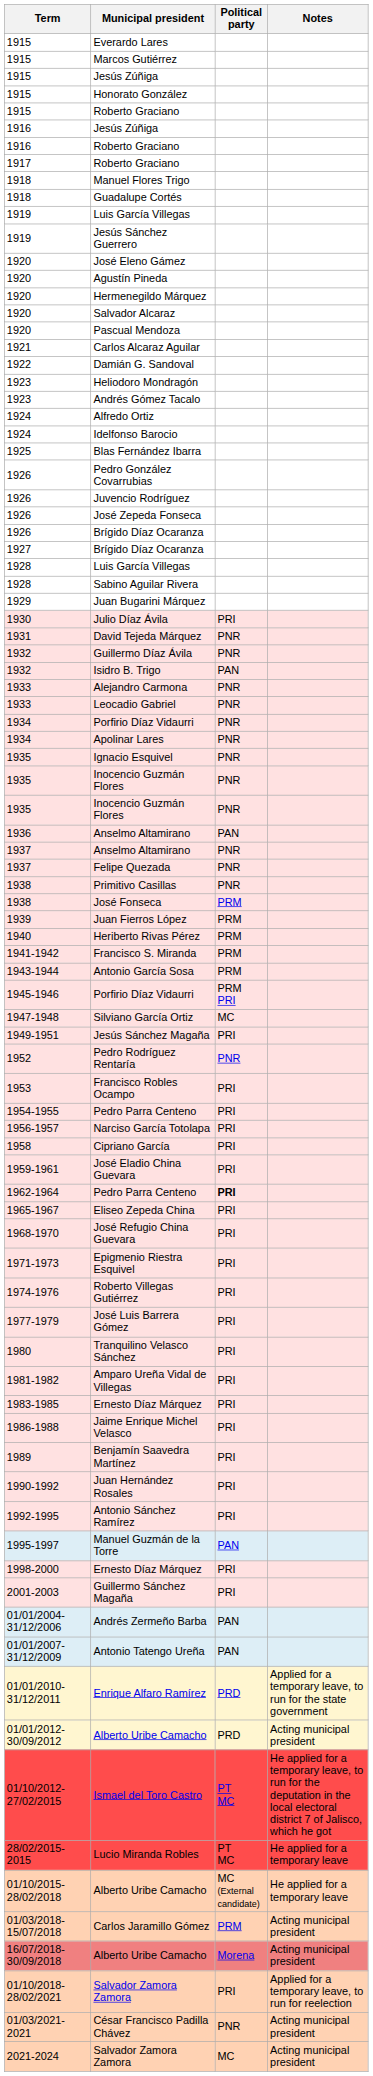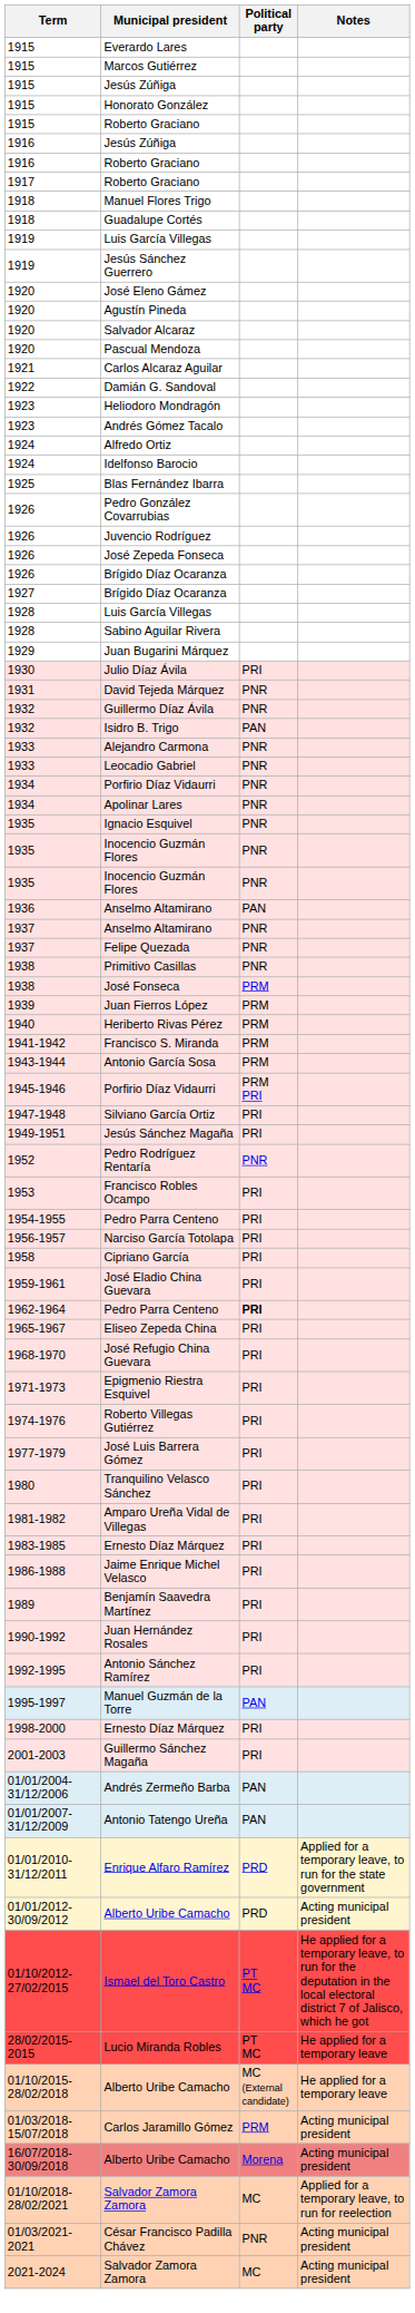 <table class="wikitable">
 <tr>
 <th width=120px>Term</th>
 <th width=175px>Municipal president</th>
 <th width=70px>Political party</th>
 <th width=140>Notes</th>
 </tr>
 <tr style="background:#ffffff">
 <td>1915</td>
 <td>Everardo Lares</td>
 <td></td>
 <td></td>
 </tr>
 <tr style="background:#ffffff">
 <td>1915</td>
 <td>Marcos Gutiérrez</td>
 <td></td>
 <td></td>
 </tr>
 <tr style="background:#ffffff">
 <td>1915</td>
 <td>Jesús Zúñiga</td>
 <td></td>
 <td></td>
 </tr>
 <tr style="background:#ffffff">
 <td>1915</td>
 <td>Honorato González</td>
 <td></td>
 <td></td>
 </tr>
 <tr style="background:#ffffff">
 <td>1915</td>
 <td>Roberto Graciano</td>
 <td></td>
 <td></td>
 </tr>
 <tr style="background:#ffffff">
 <td>1916</td>
 <td>Jesús Zúñiga</td>
 <td></td>
 <td></td>
 </tr>
 <tr style="background:#ffffff">
 <td>1916</td>
 <td>Roberto Graciano</td>
 <td></td>
 <td></td>
 </tr>
 <tr style="background:#ffffff">
 <td>1917</td>
 <td>Roberto Graciano</td>
 <td></td>
 <td></td>
 </tr>
 <tr style="background:#ffffff">
 <td>1918</td>
 <td>Manuel Flores Trigo</td>
 <td></td>
 <td></td>
 </tr>
 <tr style="background:#ffffff">
 <td>1918</td>
 <td>Guadalupe Cortés</td>
 <td></td>
 <td></td>
 </tr>
 <tr style="background:#ffffff">
 <td>1919</td>
 <td>Luis García Villegas</td>
 <td></td>
 <td></td>
 </tr>
 <tr style="background:#ffffff">
 <td>1919</td>
 <td>Jesús Sánchez Guerrero</td>
 <td></td>
 <td></td>
 </tr>
 <tr style="background:#ffffff">
 <td>1920</td>
 <td>José Eleno Gámez</td>
 <td></td>
 <td></td>
 </tr>
 <tr style="background:#ffffff">
 <td>1920</td>
 <td>Agustín Pineda</td>
-<td></td>
-<td></td>
-</tr>
-<tr style="background:#ffffff">
-<td>1920</td>
-<td>Hermenegildo Márquez</td>
 <td></td>
 <td></td>
 </tr>
 <tr style="background:#ffffff">
 <td>1920</td>
 <td>Salvador Alcaraz</td>
 <td></td>
 <td></td>
 </tr>
 <tr style="background:#ffffff">
 <td>1920</td>
 <td>Pascual Mendoza</td>
 <td></td>
 <td></td>
 </tr>
 <tr style="background:#ffffff">
 <td>1921</td>
 <td>Carlos Alcaraz Aguilar</td>
 <td></td>
 <td></td>
 </tr>
 <tr style="background:#ffffff">
 <td>1922</td>
 <td>Damián G. Sandoval</td>
 <td></td>
 <td></td>
 </tr>
 <tr style="background:#ffffff">
 <td>1923</td>
 <td>Heliodoro Mondragón</td>
 <td></td>
 <td></td>
 </tr>
 <tr style="background:#ffffff">
 <td>1923</td>
 <td>Andrés Gómez Tacalo</td>
 <td></td>
 <td></td>
 </tr>
 <tr style="background:#ffffff">
 <td>1924</td>
 <td>Alfredo Ortiz</td>
 <td></td>
 <td></td>
 </tr>
 <tr style="background:#ffffff">
 <td>1924</td>
 <td>Idelfonso Barocio</td>
 <td></td>
 <td></td>
 </tr>
 <tr style="background:#ffffff">
 <td>1925</td>
 <td>Blas Fernández Ibarra</td>
 <td></td>
 <td></td>
 </tr>
 <tr style="background:#ffffff">
 <td>1926</td>
 <td>Pedro González Covarrubias</td>
 <td></td>
 <td></td>
 </tr>
 <tr style="background:#ffffff">
 <td>1926</td>
 <td>Juvencio Rodríguez</td>
 <td></td>
 <td></td>
 </tr>
 <tr style="background:#ffffff">
 <td>1926</td>
 <td>José Zepeda Fonseca</td>
 <td></td>
 <td></td>
 </tr>
 <tr style="background:#ffffff">
 <td>1926</td>
 <td>Brígido Díaz Ocaranza</td>
 <td></td>
 <td></td>
 </tr>
 <tr style="background:#ffffff">
 <td>1927</td>
 <td>Brígido Díaz Ocaranza</td>
 <td></td>
 <td></td>
 </tr>
 <tr style="background:#ffffff">
 <td>1928</td>
 <td>Luis García Villegas</td>
 <td></td>
 <td></td>
 </tr>
 <tr style="background:#ffffff">
 <td>1928</td>
 <td>Sabino Aguilar Rivera</td>
 <td></td>
 <td></td>
 </tr>
 <tr style="background:#ffffff">
 <td>1929</td>
 <td>Juan Bugarini Márquez</td>
 <td></td>
 <td></td>
 </tr>
 <tr style="background:#ffe1e1">
 <td>1930</td>
 <td>Julio Díaz Ávila</td>
 <td>PRI </td>
 <td></td>
 </tr>
 <tr style="background:#ffe1e1">
 <td>1931</td>
 <td>David Tejeda Márquez</td>
 <td>PNR </td>
 <td></td>
 </tr>
 <tr style="background:#ffe1e1">
 <td>1932</td>
 <td>Guillermo Díaz Ávila</td>
 <td>PNR </td>
 <td></td>
 </tr>
 <tr style="background:#ffe1e1">
 <td>1932</td>
 <td>Isidro B. Trigo</td>
 <td>PAN </td>
 <td></td>
 </tr>
 <tr style="background:#ffe1e1">
 <td>1933</td>
 <td>Alejandro Carmona</td>
 <td>PNR </td>
 <td></td>
 </tr>
 <tr style="background:#ffe1e1">
 <td>1933</td>
 <td>Leocadio Gabriel</td>
 <td>PNR </td>
 <td></td>
 </tr>
 <tr style="background:#ffe1e1">
 <td>1934</td>
 <td>Porfirio Díaz Vidaurri</td>
 <td>PNR </td>
 <td></td>
 </tr>
 <tr style="background:#ffe1e1">
 <td>1934</td>
 <td>Apolinar Lares</td>
 <td>PNR </td>
 <td></td>
 </tr>
 <tr style="background:#ffe1e1">
 <td>1935</td>
 <td>Ignacio Esquivel</td>
 <td>PNR </td>
 <td></td>
 </tr>
 <tr style="background:#ffe1e1">
 <td>1935</td>
 <td>Inocencio Guzmán Flores</td>
 <td>PNR </td>
 <td></td>
 </tr>
 <tr style="background:#ffe1e1">
 <td>1935</td>
 <td>Inocencio Guzmán Flores</td>
 <td>PNR </td>
 <td></td>
 </tr>
 <tr style="background:#ffe1e1">
 <td>1936</td>
 <td>Anselmo Altamirano</td>
 <td>PAN </td>
 <td></td>
 </tr>
 <tr style="background:#ffe1e1">
 <td>1937</td>
 <td>Anselmo Altamirano</td>
 <td>PNR </td>
 <td></td>
 </tr>
 <tr style="background:#ffe1e1">
 <td>1937</td>
 <td>Felipe Quezada</td>
 <td>PNR </td>
 <td></td>
 </tr>
 <tr style="background:#ffe1e1">
 <td>1938</td>
 <td>Primitivo Casillas</td>
 <td>PNR </td>
 <td></td>
 </tr>
 <tr style="background:#ffe1e1">
 <td>1938</td>
 <td>José Fonseca</td>
 <td><a href='#'>PRM</a> </td>
 <td></td>
 </tr>
 <tr style="background:#ffe1e1">
 <td>1939</td>
 <td>Juan Fierros López</td>
 <td>PRM </td>
 <td></td>
 </tr>
 <tr style="background:#ffe1e1">
 <td>1940</td>
 <td>Heriberto Rivas Pérez</td>
 <td>PRM </td>
 <td></td>
 </tr>
 <tr style="background:#ffe1e1">
 <td>1941-1942</td>
 <td>Francisco S. Miranda</td>
 <td>PRM </td>
 <td></td>
 </tr>
 <tr style="background:#ffe1e1">
 <td>1943-1944</td>
 <td>Antonio García Sosa</td>
 <td>PRM </td>
 <td></td>
 </tr>
 <tr style="background:#ffe1e1">
 <td>1945-1946</td>
 <td>Porfirio Díaz Vidaurri</td>
 <td>PRM <br> <a href='#'>PRI</a> </td>
 <td></td>
 </tr>
 <tr style="background:#ffe1e1">
 <td>1947-1948</td>
 <td>Silviano García Ortiz</td>
-<td>MC </td>
+<td>PRI </td>
 <td></td>
 </tr>
 <tr style="background:#ffe1e1">
 <td>1949-1951</td>
 <td>Jesús Sánchez Magaña</td>
 <td>PRI </td>
 <td></td>
 </tr>
 <tr style="background:#ffe1e1">
 <td>1952</td>
 <td>Pedro Rodríguez Rentaría</td>
 <td><a href='#'>PNR</a> </td>
 <td></td>
 </tr>
 <tr style="background:#ffe1e1">
 <td>1953</td>
 <td>Francisco Robles Ocampo</td>
 <td>PRI </td>
 <td></td>
 </tr>
 <tr style="background:#ffe1e1">
 <td>1954-1955</td>
 <td>Pedro Parra Centeno</td>
 <td>PRI </td>
 <td></td>
 </tr>
 <tr style="background:#ffe1e1">
 <td>1956-1957</td>
 <td>Narciso García Totolapa</td>
 <td>PRI </td>
 <td></td>
 </tr>
 <tr style="background:#ffe1e1">
 <td>1958</td>
 <td>Cipriano García</td>
 <td>PRI </td>
 <td></td>
 </tr>
 <tr style="background:#ffe1e1">
 <td>1959-1961</td>
 <td>José Eladio China Guevara</td>
 <td>PRI </td>
 <td></td>
 </tr>
 <tr style="background:#ffe1e1">
 <td>1962-1964</td>
 <td>Pedro Parra Centeno</td>
 <td><strong>PRI </strong></td>
 <td></td>
 </tr>
 <tr style="background:#ffe1e1">
 <td>1965-1967</td>
 <td>Eliseo Zepeda China</td>
 <td>PRI </td>
 <td></td>
 </tr>
 <tr style="background:#ffe1e1">
 <td>1968-1970</td>
 <td>José Refugio China Guevara</td>
 <td>PRI </td>
 <td></td>
 </tr>
 <tr style="background:#ffe1e1">
 <td>1971-1973</td>
 <td>Epigmenio Riestra Esquivel</td>
 <td>PRI </td>
 <td></td>
 </tr>
 <tr style="background:#ffe1e1">
 <td>1974-1976</td>
 <td>Roberto Villegas Gutiérrez</td>
 <td>PRI </td>
 <td></td>
 </tr>
 <tr style="background:#ffe1e1">
 <td>1977-1979</td>
 <td>José Luis Barrera Gómez</td>
 <td>PRI </td>
 <td></td>
 </tr>
 <tr style="background:#ffe1e1">
 <td>1980</td>
 <td>Tranquilino Velasco Sánchez</td>
 <td>PRI </td>
 <td></td>
 </tr>
 <tr style="background:#ffe1e1">
 <td>1981-1982</td>
 <td>Amparo Ureña Vidal de Villegas</td>
 <td>PRI </td>
 <td></td>
 </tr>
 <tr style="background:#ffe1e1">
 <td>1983-1985</td>
 <td>Ernesto Díaz Márquez</td>
 <td>PRI </td>
 <td></td>
 </tr>
 <tr style="background:#ffe1e1">
 <td>1986-1988</td>
 <td>Jaime Enrique Michel Velasco</td>
 <td>PRI </td>
 <td></td>
 </tr>
 <tr style="background:#ffe1e1">
 <td>1989</td>
 <td>Benjamín Saavedra Martínez</td>
 <td>PRI </td>
 <td></td>
 </tr>
 <tr style="background:#ffe1e1">
 <td>1990-1992</td>
 <td>Juan Hernández Rosales</td>
 <td>PRI </td>
 <td></td>
 </tr>
 <tr style="background:#ffe1e1">
 <td>1992-1995</td>
 <td>Antonio Sánchez Ramírez</td>
 <td>PRI </td>
 <td></td>
 </tr>
 <tr style="background:#ddeef6">
 <td>1995-1997</td>
 <td>Manuel Guzmán de la Torre</td>
 <td><a href='#'>PAN</a> </td>
 <td></td>
 </tr>
 <tr style="background:#ffe1e1">
 <td>1998-2000</td>
 <td>Ernesto Díaz Márquez</td>
 <td>PRI </td>
 <td></td>
 </tr>
 <tr style="background:#ffe1e1">
 <td>2001-2003</td>
 <td>Guillermo Sánchez Magaña</td>
 <td>PRI </td>
 <td></td>
 </tr>
 <tr style="background:#ddeef6">
 <td>01/01/2004-31/12/2006</td>
 <td>Andrés Zermeño Barba</td>
 <td>PAN </td>
 <td></td>
 </tr>
 <tr style="background:#ddeef6">
 <td>01/01/2007-31/12/2009</td>
 <td>Antonio Tatengo Ureña</td>
 <td>PAN </td>
 <td></td>
 </tr>
 <tr style="background:#fff6d0">
 <td>01/01/2010-31/12/2011</td>
 <td><a href='#'>Enrique Alfaro Ramírez</a></td>
 <td><a href='#'>PRD</a> </td>
 <td>Applied for a temporary leave, to run for the state government</td>
 </tr>
 <tr style="background:#fff6d0">
 <td>01/01/2012-30/09/2012</td>
 <td><a href='#'>Alberto Uribe Camacho</a></td>
 <td>PRD </td>
 <td>Acting municipal president</td>
 </tr>
 <tr style="background:#ff4c4c">
 <td>01/10/2012-27/02/2015</td>
 <td><a href='#'>Ismael del Toro Castro</a></td>
 <td><a href='#'>PT</a> <br> <a href='#'>MC</a> </td>
 <td>He applied for a temporary leave, to run for the deputation in the local electoral district 7 of Jalisco, which he got</td>
 </tr>
 <tr style="background:#ff4c4c">
 <td>28/02/2015-2015</td>
 <td>Lucio Miranda Robles</td>
 <td>PT <br> MC </td>
 <td>He applied for a temporary leave</td>
 </tr>
 <tr style="background:#ffd2b3">
 <td>01/10/2015-28/02/2018</td>
 <td>Alberto Uribe Camacho</td>
 <td>MC <br><small>(External candidate)</small></td>
 <td>He applied for a temporary leave</td>
 </tr>
 <tr style="background:#ffd2b3">
 <td>01/03/2018-15/07/2018</td>
 <td>Carlos Jaramillo Gómez</td>
 <td><a href='#'>PRM</a> </td>
 <td>Acting municipal president</td>
 </tr>
 <tr style="background:#f08080">
 <td>16/07/2018-30/09/2018</td>
 <td>Alberto Uribe Camacho</td>
 <td><a href='#'>Morena</a> </td>
 <td>Acting municipal president</td>
 </tr>
 <tr style="background:#ffd2b3">
 <td>01/10/2018-28/02/2021</td>
 <td><a href='#'>Salvador Zamora Zamora</a></td>
-<td>PRI </td>
+<td>MC </td>
 <td>Applied for a temporary leave, to run for reelection</td>
 </tr>
 <tr style="background:#ffd2b3">
 <td>01/03/2021-2021</td>
 <td>César Francisco Padilla Chávez</td>
 <td>PNR </td>
 <td>Acting municipal president</td>
 </tr>
 <tr style="background:#ffd2b3">
 <td>2021-2024</td>
 <td>Salvador Zamora Zamora</td>
 <td>MC </td>
 <td>Acting municipal president</td>
 </tr>
 </table>
